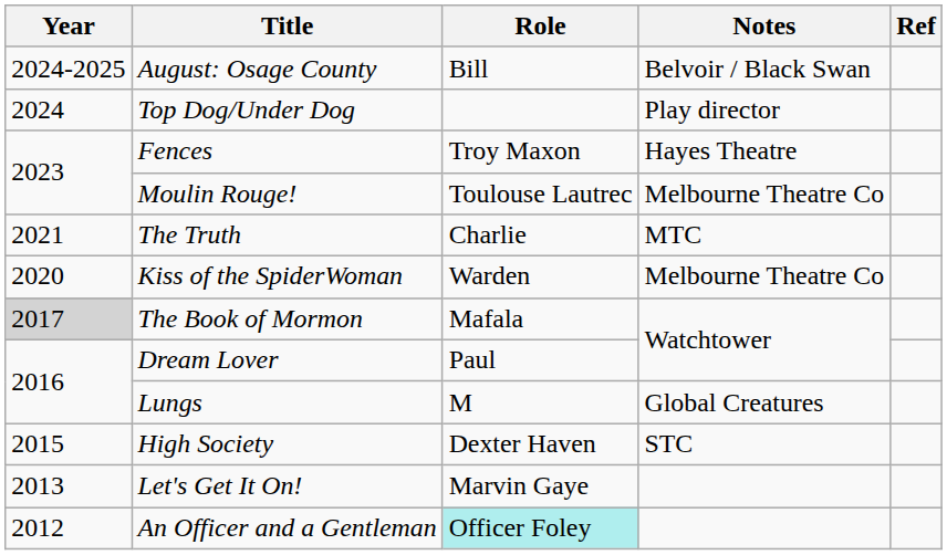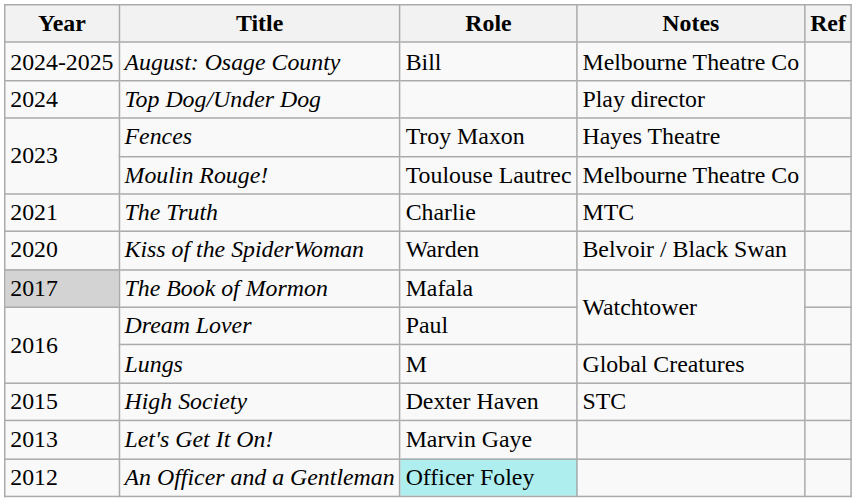 <table class="wikitable sortable">
 <tr>
 <th>Year</th>
 <th>Title</th>
 <th>Role</th>
 <th>Notes</th>
 <th>Ref</th>
 </tr>
 <tr>
 <td>2024-2025</td>
 <td><em>August: Osage County</em></td>
 <td>Bill</td>
-<td>Belvoir / Black Swan</td>
+<td>Melbourne Theatre Co</td>
 <td></td>
 </tr>
 <tr>
 <td>2024</td>
 <td><em>Top Dog/Under Dog</em></td>
 <td></td>
 <td>Play director</td>
 <td></td>
 </tr>
 <tr>
 <td rowspan="2">2023</td>
 <td><em>Fences</em></td>
 <td>Troy Maxon</td>
 <td>Hayes Theatre</td>
 <td></td>
 </tr>
 <tr>
 <td><em>Moulin Rouge!</em></td>
 <td>Toulouse Lautrec</td>
 <td>Melbourne Theatre Co</td>
 <td></td>
 </tr>
 <tr>
 <td>2021</td>
 <td><em>The Truth</em></td>
 <td>Charlie</td>
 <td>MTC</td>
 <td></td>
 </tr>
 <tr>
 <td>2020</td>
 <td><em>Kiss of the SpiderWoman</em></td>
 <td>Warden</td>
-<td>Melbourne Theatre Co</td>
+<td>Belvoir / Black Swan</td>
 <td></td>
 </tr>
 <tr>
 <td style="background: lightgrey;">2017</td>
 <td><em>The Book of Mormon</em></td>
 <td>Mafala</td>
 <td rowspan="2">Watchtower</td>
 <td></td>
 </tr>
 <tr>
 <td rowspan="2">2016</td>
 <td><em>Dream Lover</em></td>
 <td>Paul</td>
 <td></td>
 </tr>
 <tr>
 <td><em>Lungs</em></td>
 <td>M</td>
 <td>Global Creatures</td>
 <td></td>
 </tr>
 <tr>
 <td>2015</td>
 <td><em>High Society</em></td>
 <td>Dexter Haven</td>
 <td>STC</td>
 <td></td>
 </tr>
 <tr>
 <td>2013</td>
 <td><em>Let's Get It On!</em></td>
 <td>Marvin Gaye</td>
 <td></td>
 <td></td>
 </tr>
 <tr>
 <td>2012</td>
 <td><em>An Officer and a Gentleman</em></td>
 <td style="background: paleturquoise;">Officer Foley</td>
 <td></td>
 <td></td>
 </tr>
 </table>
